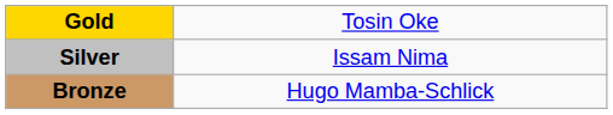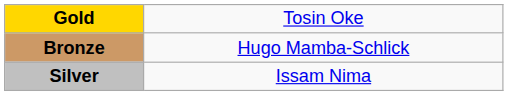 <table class="wikitable" style=" text-align:center; " width="35%">
 <tr>
 <td bgcolor="gold"><strong>Gold</strong></td>
 <td><a href='#'>Tosin Oke</a><br>  <small><em></em></small></td>
 </tr>
 <tr>
+<td bgcolor="CC9966"><strong>Bronze</strong></td>
+<td><a href='#'>Hugo Mamba-Schlick</a><br>  <small><em></em></small></td>
+</tr>
+<tr>
 <td bgcolor="silver"><strong>Silver</strong></td>
 <td><a href='#'>Issam Nima</a><br>  <small><em></em></small></td>
 </tr>
-<tr>
-<td bgcolor="CC9966"><strong>Bronze</strong></td>
-<td><a href='#'>Hugo Mamba-Schlick</a><br>  <small><em></em></small></td>
-</tr>
 </table>
